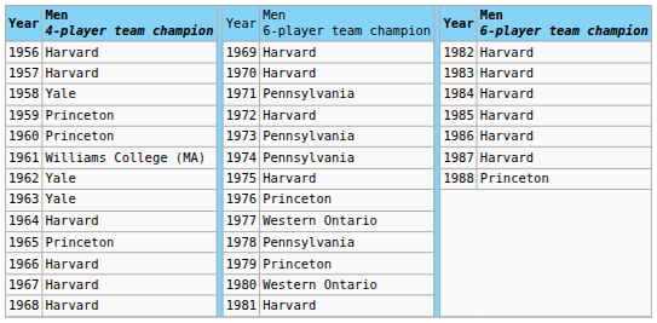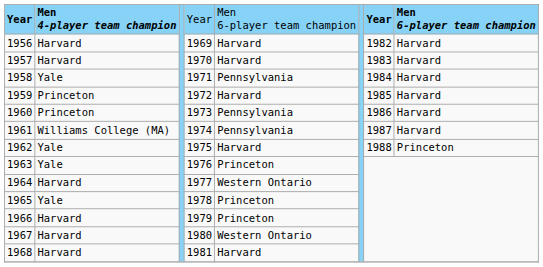 <table class="wikitable" style="font-size:85%;">
 <tr ! style="background-color: #87D3F8;">
 <td><strong>Year</strong></td>
 <td><strong>Men<br><em>4-player team champion<strong><em></td>
 <td rowspan=14></td>
 <td></strong>Year<strong></td>
 <td></strong>Men<br></em>6-player team champion</em></strong></td>
 <td rowspan=14></td>
 <td><strong>Year</strong></td>
 <td><strong>Men<br><em>6-player team champion<strong><em></td>
 </tr>
 <tr --->
 <td>1956</td>
 <td>Harvard</td>
 <td>1969</td>
 <td>Harvard</td>
 <td>1982</td>
 <td>Harvard</td>
 </tr>
 <tr --->
 <td>1957</td>
 <td>Harvard</td>
 <td>1970</td>
 <td>Harvard</td>
 <td>1983</td>
 <td>Harvard</td>
 </tr>
 <tr --->
 <td>1958</td>
 <td>Yale</td>
 <td>1971</td>
 <td>Pennsylvania</td>
 <td>1984</td>
 <td>Harvard</td>
 </tr>
 <tr --->
 <td>1959</td>
 <td>Princeton</td>
 <td>1972</td>
 <td>Harvard</td>
 <td>1985</td>
 <td>Harvard</td>
 </tr>
 <tr --->
 <td>1960</td>
 <td>Princeton</td>
 <td>1973</td>
 <td>Pennsylvania</td>
 <td>1986</td>
 <td>Harvard</td>
 </tr>
 <tr --->
 <td>1961</td>
 <td>Williams College (MA)</td>
 <td>1974</td>
 <td>Pennsylvania</td>
 <td>1987</td>
 <td>Harvard</td>
 </tr>
 <tr --->
 <td>1962</td>
 <td>Yale</td>
 <td>1975</td>
 <td>Harvard</td>
 <td>1988</td>
 <td>Princeton</td>
 </tr>
 <tr --->
 <td>1963</td>
 <td>Yale</td>
 <td>1976</td>
 <td>Princeton</td>
 <td colspan=2 rowspan=6></td>
 </tr>
 <tr --->
 <td>1964</td>
 <td>Harvard</td>
 <td>1977</td>
 <td>Western Ontario</td>
 </tr>
 <tr --->
 <td>1965</td>
+<td>Yale</td>
+<td>1978</td>
 <td>Princeton</td>
-<td>1978</td>
-<td>Pennsylvania</td>
 </tr>
 <tr --->
 <td>1966</td>
 <td>Harvard</td>
 <td>1979</td>
 <td>Princeton</td>
 </tr>
 <tr --->
 <td>1967</td>
 <td>Harvard</td>
 <td>1980</td>
 <td>Western Ontario</td>
 </tr>
 <tr --->
 <td>1968</td>
 <td>Harvard</td>
 <td>1981</td>
 <td>Harvard</td>
 </tr>
 <tr --->
 </tr>
 </table>
